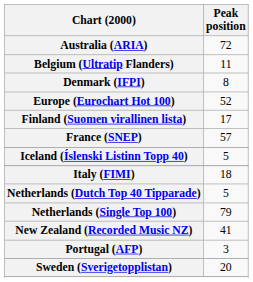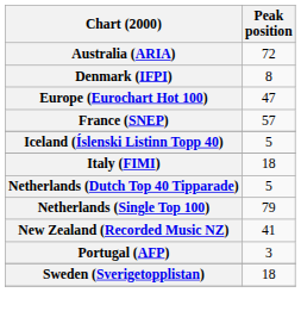 <table class="wikitable sortable plainrowheaders" style="text-align:center">
 <tr>
 <th>Chart (2000)</th>
 <th>Peak<br>position</th>
 </tr>
 <tr>
 <th scope="row">Australia (<a href='#'>ARIA</a>)</th>
 <td>72</td>
 </tr>
 <tr>
-<th scope="row">Belgium (<a href='#'>Ultratip</a> Flanders)</th>
-<td>11</td>
-</tr>
-<tr>
 <th scope="row">Denmark (<a href='#'>IFPI</a>)</th>
 <td>8</td>
 </tr>
 <tr>
 <th scope="row">Europe (<a href='#'>Eurochart Hot 100</a>)</th>
-<td>52</td>
-</tr>
-<tr>
-<th scope="row">Finland (<a href='#'>Suomen virallinen lista</a>)</th>
-<td>17</td>
+<td>47</td>
 </tr>
 <tr>
 <th scope="row">France (<a href='#'>SNEP</a>)</th>
 <td>57</td>
 </tr>
 <tr>
 </tr>
 <tr>
 <th scope="row">Iceland (<a href='#'>Íslenski Listinn Topp 40</a>)</th>
 <td>5</td>
 </tr>
 <tr>
 </tr>
 <tr>
 <th scope="row">Italy (<a href='#'>FIMI</a>)</th>
 <td>18</td>
 </tr>
 <tr>
 <th scope="row">Netherlands (<a href='#'>Dutch Top 40 Tipparade</a>)</th>
 <td>5</td>
 </tr>
 <tr>
 <th scope="row">Netherlands (<a href='#'>Single Top 100</a>)</th>
 <td>79</td>
 </tr>
 <tr>
 <th scope="row">New Zealand (<a href='#'>Recorded Music NZ</a>)</th>
 <td>41</td>
 </tr>
 <tr>
 <th scope="row">Portugal (<a href='#'>AFP</a>)</th>
 <td>3</td>
 </tr>
 <tr>
 </tr>
 <tr>
 <th scope="row">Sweden (<a href='#'>Sverigetopplistan</a>)</th>
-<td>20</td>
+<td>18</td>
 </tr>
 <tr>
 </tr>
 <tr>
 </tr>
 </table>
